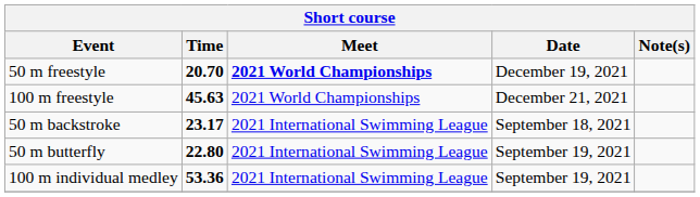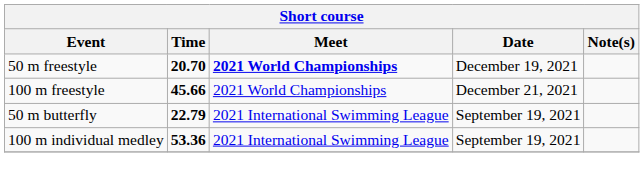 <table class="wikitable">
 <tr style="background:#eee;">
 <th colspan="5"><a href='#'>Short course</a></th>
 </tr>
 <tr style="background:#eee;">
 <th>Event</th>
 <th>Time</th>
 <th>Meet</th>
 <th>Date</th>
 <th>Note(s)</th>
 </tr>
 <tr>
 <td>50 m freestyle</td>
 <td style="text-align:center;"><strong>20.70</strong></td>
 <td><strong><a href='#'>2021 World Championships</a></strong></td>
 <td>December 19, 2021</td>
 <td></td>
 </tr>
 <tr>
 <td>100 m freestyle</td>
-<td style="text-align:center;"><strong>45.63</strong></td>
+<td style="text-align:center;"><strong>45.66</strong></td>
 <td><a href='#'>2021 World Championships</a></td>
 <td>December 21, 2021</td>
 <td></td>
 </tr>
 <tr>
-<td>50 m backstroke</td>
-<td style="text-align:center;"><strong>23.17</strong></td>
-<td><a href='#'>2021 International Swimming League</a></td>
-<td>September 18, 2021</td>
-<td></td>
-</tr>
-<tr>
 <td>50 m butterfly</td>
-<td style="text-align:center;"><strong>22.80</strong></td>
+<td style="text-align:center;"><strong>22.79</strong></td>
 <td><a href='#'>2021 International Swimming League</a></td>
 <td>September 19, 2021</td>
 <td></td>
 </tr>
 <tr>
 <td>100 m individual medley</td>
 <td style="text-align:center;"><strong>53.36</strong></td>
 <td><a href='#'>2021 International Swimming League</a></td>
 <td>September 19, 2021</td>
 <td></td>
 </tr>
 <tr>
 </tr>
 </table>
